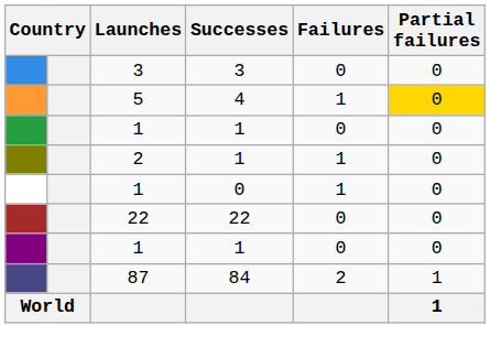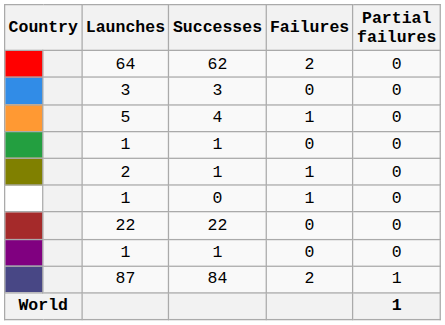 <table class="wikitable sortable" style="text-align:center;">
 <tr>
 <th colspan=2>Country</th>
 <th>Launches</th>
 <th>Successes</th>
 <th>Failures</th>
 <th>Partial <br> failures</th>
+</tr>
+<tr>
+<th style="background:#ff0000;"></th>
+<th style="text-align:left;"></th>
+<td>64</td>
+<td>62</td>
+<td>2</td>
+<td>0</td>
 </tr>
 <tr>
 <th style="background:#318ce7;"></th>
 <th style="text-align:left;"></th>
 <td>3</td>
 <td>3</td>
 <td>0</td>
 <td>0</td>
 </tr>
 <tr>
 <th style="background:#ff9933;"></th>
 <th style="text-align:left;"></th>
 <td>5</td>
 <td>4</td>
 <td>1</td>
-<td style="background: gold;">0</td>
+<td>0</td>
 </tr>
 <tr>
 <th style="background:#239f40;"></th>
 <th style="text-align:left;"></th>
 <td>1</td>
 <td>1</td>
 <td>0</td>
 <td>0</td>
 </tr>
 <tr>
 <th style="background:#808000;"></th>
 <th style="text-align:left;"></th>
 <td>2</td>
 <td>1</td>
 <td>1</td>
 <td>0</td>
 </tr>
 <tr>
 <th style="background:#ffffff;"></th>
 <th style="text-align:left;"></th>
 <td>1</td>
 <td>0</td>
 <td>1</td>
 <td>0</td>
 </tr>
 <tr>
 <th style="background:#a52a2a;"></th>
 <th style="text-align:left;"></th>
 <td>22</td>
 <td>22</td>
 <td>0</td>
 <td>0</td>
 </tr>
 <tr>
 <th style="background:#800080;"></th>
 <th style="text-align:left;"></th>
 <td>1</td>
 <td>1</td>
 <td>0</td>
 <td>0</td>
 </tr>
 <tr>
 <th style="background:#484785;"></th>
 <th style="text-align:left;"></th>
 <td>87</td>
 <td>84</td>
 <td>2</td>
 <td>1</td>
 </tr>
 <tr class="sortbottom">
 <th colspan="2">World</th>
 <th></th>
 <th></th>
 <th></th>
 <th>1</th>
 </tr>
 </table>
